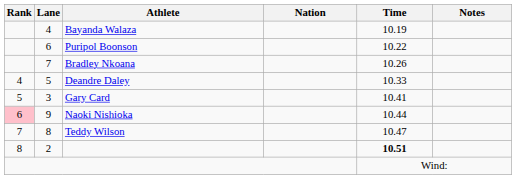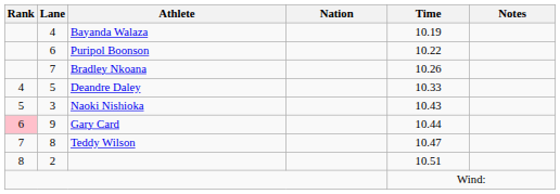 <table class="wikitable sortable" style="text-align:center;width: 60%;">
 <tr>
 <th scope="col" style="width: 10px;">Rank</th>
 <th scope="col" style="width: 10px;">Lane</th>
 <th scope="col">Athlete</th>
 <th scope="col">Nation</th>
 <th scope="col">Time</th>
 <th scope="col">Notes</th>
 </tr>
 <tr>
 <td></td>
 <td>4</td>
 <td align=left><a href='#'>Bayanda Walaza</a></td>
 <td align=left></td>
 <td>10.19</td>
 <td></td>
 </tr>
 <tr>
 <td></td>
 <td>6</td>
 <td align=left><a href='#'>Puripol Boonson</a></td>
 <td align=left></td>
 <td>10.22</td>
 <td></td>
 </tr>
 <tr>
 <td></td>
 <td>7</td>
 <td align=left><a href='#'>Bradley Nkoana</a></td>
 <td align=left></td>
 <td>10.26</td>
 <td></td>
 </tr>
 <tr>
 <td>4</td>
 <td>5</td>
 <td align=left><a href='#'>Deandre Daley</a></td>
 <td align=left></td>
 <td>10.33</td>
 <td></td>
 </tr>
 <tr>
 <td>5</td>
 <td>3</td>
-<td align=left><a href='#'>Gary Card</a></td>
+<td align=left><a href='#'>Naoki Nishioka</a></td>
 <td align=left></td>
-<td>10.41</td>
+<td>10.43</td>
 <td></td>
 </tr>
 <tr>
 <td style="background: pink;">6</td>
 <td>9</td>
-<td align=left><a href='#'>Naoki Nishioka</a></td>
+<td align=left><a href='#'>Gary Card</a></td>
 <td align=left></td>
 <td>10.44</td>
 <td></td>
 </tr>
 <tr>
 <td>7</td>
 <td>8</td>
 <td align=left><a href='#'>Teddy Wilson</a></td>
 <td align=left></td>
 <td>10.47</td>
 <td></td>
 </tr>
 <tr>
 <td>8</td>
 <td>2</td>
 <td align=left></td>
 <td align=left></td>
-<td><strong>10.51</strong></td>
+<td>10.51</td>
 <td></td>
 </tr>
 <tr class="sortbottom">
 <td colspan="4"></td>
 <td colspan="2">Wind: </td>
 </tr>
 </table>
